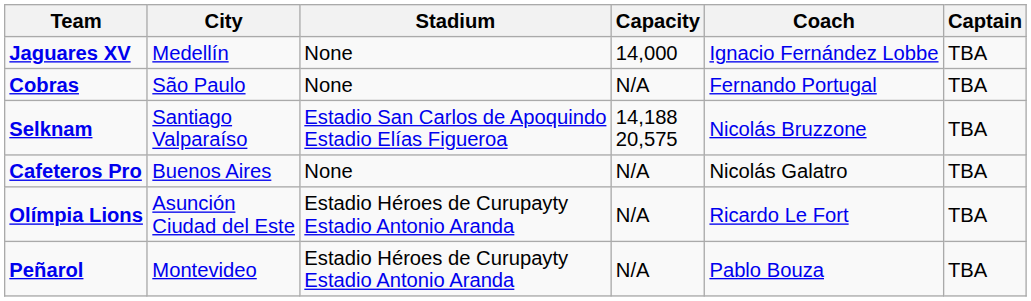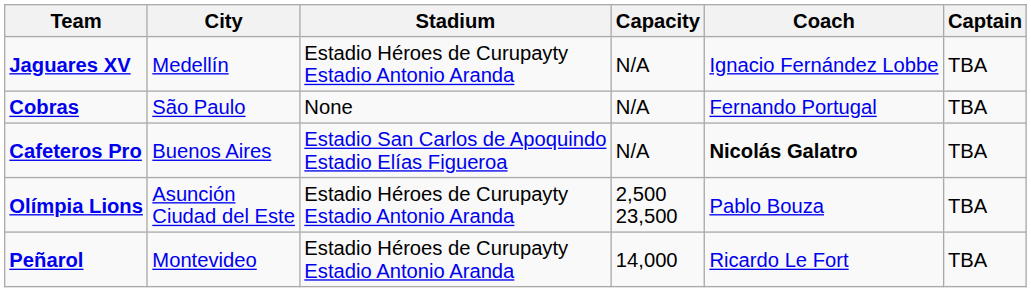 <table class="wikitable sortable" style="font-size:95%">
 <tr>
 <th>Team</th>
 <th>City</th>
 <th>Stadium</th>
 <th>Capacity</th>
 <th>Coach</th>
 <th>Captain</th>
 </tr>
 <tr>
 <td> <strong><a href='#'>Jaguares XV</a></strong></td>
 <td><a href='#'>Medellín</a></td>
-<td>None</td>
-<td>14,000</td>
+<td>Estadio Héroes de Curupayty <br> <a href='#'>Estadio Antonio Aranda</a></td>
+<td>N/A</td>
 <td> <a href='#'>Ignacio Fernández Lobbe</a></td>
 <td>TBA</td>
 </tr>
 <tr>
 <td> <strong><a href='#'>Cobras</a></strong></td>
 <td><a href='#'>São Paulo</a></td>
 <td>None</td>
 <td>N/A</td>
 <td> <a href='#'>Fernando Portugal</a></td>
 <td>TBA</td>
 </tr>
 <tr>
-<td> <strong><a href='#'>Selknam</a></strong></td>
-<td><a href='#'>Santiago</a> <br> <a href='#'>Valparaíso</a></td>
-<td><a href='#'>Estadio San Carlos de Apoquindo</a> <br> <a href='#'>Estadio Elías Figueroa</a></td>
-<td>14,188 <br> 20,575</td>
-<td> <a href='#'>Nicolás Bruzzone</a></td>
-<td>TBA</td>
-</tr>
-<tr>
 <td> <strong><a href='#'>Cafeteros Pro</a></strong></td>
 <td><a href='#'>Buenos Aires</a></td>
-<td>None</td>
+<td><a href='#'>Estadio San Carlos de Apoquindo</a> <br> <a href='#'>Estadio Elías Figueroa</a></td>
 <td>N/A</td>
-<td> Nicolás Galatro</td>
+<td><strong> Nicolás Galatro</strong></td>
 <td>TBA</td>
 </tr>
 <tr>
 <td> <strong><a href='#'>Olímpia Lions</a></strong></td>
 <td><a href='#'>Asunción</a> <br> <a href='#'>Ciudad del Este</a></td>
 <td>Estadio Héroes de Curupayty <br> <a href='#'>Estadio Antonio Aranda</a></td>
-<td>N/A</td>
-<td><a href='#'>Ricardo Le Fort</a></td>
+<td>2,500 <br> 23,500</td>
+<td> <a href='#'>Pablo Bouza</a></td>
 <td>TBA</td>
 </tr>
 <tr>
 <td> <strong><a href='#'>Peñarol</a></strong></td>
 <td><a href='#'>Montevideo</a></td>
 <td>Estadio Héroes de Curupayty <br> <a href='#'>Estadio Antonio Aranda</a></td>
-<td>N/A</td>
-<td> <a href='#'>Pablo Bouza</a></td>
+<td>14,000</td>
+<td><a href='#'>Ricardo Le Fort</a></td>
 <td>TBA</td>
 </tr>
 </table>
